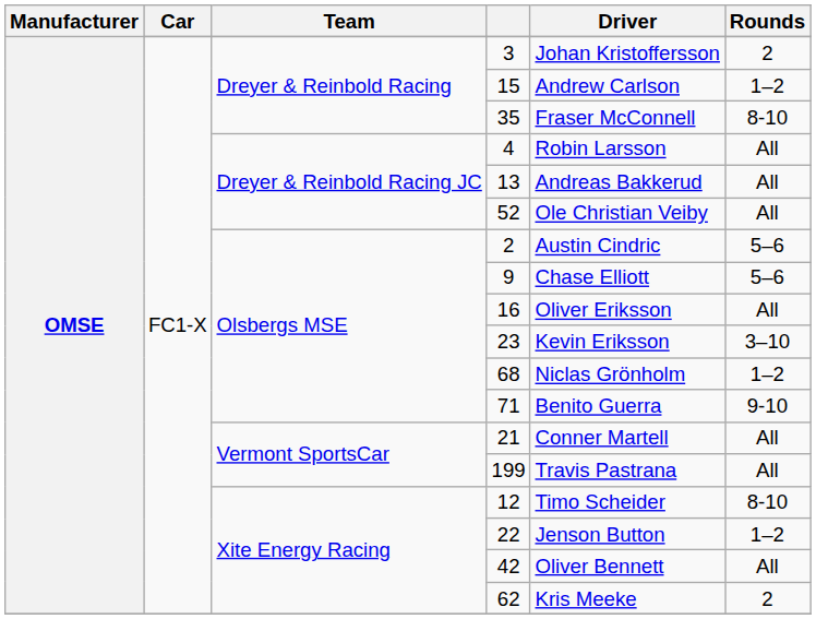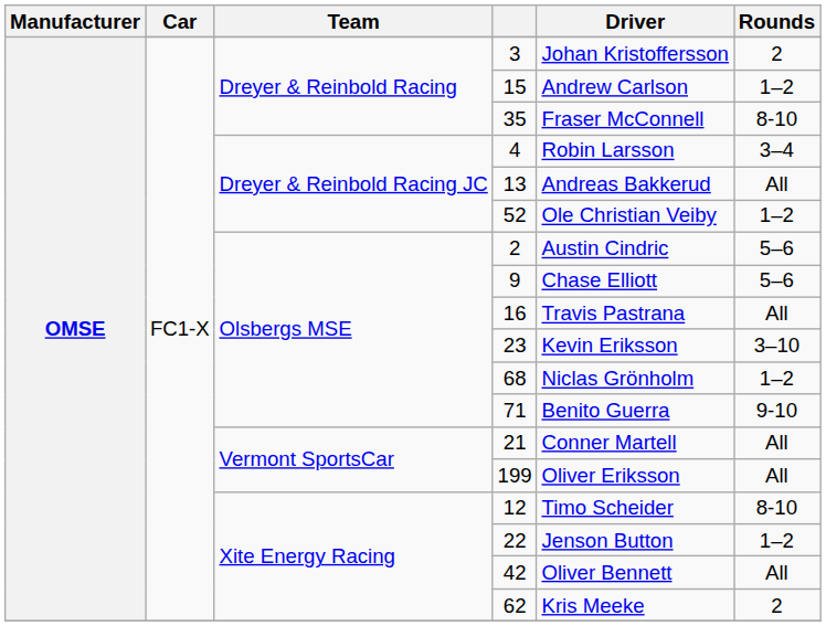 <table class="wikitable" style="font-size:85%;">
 <tr>
 <th>Manufacturer</th>
 <th>Car</th>
 <th>Team</th>
 <th></th>
 <th>Driver</th>
 <th>Rounds</th>
 </tr>
 <tr>
 <th rowspan="19"><a href='#'>OMSE</a></th>
 </tr>
 <tr>
 <td rowspan="18">FC1-X</td>
 <td rowspan="3"> <a href='#'>Dreyer & Reinbold Racing</a></td>
 <td align=center>3</td>
 <td> <a href='#'>Johan Kristoffersson</a></td>
 <td align=center>2</td>
 </tr>
 <tr>
 <td align=center>15</td>
 <td> <a href='#'>Andrew Carlson</a></td>
 <td align=center>1–2</td>
 </tr>
 <tr>
 <td align=center>35</td>
 <td>  <a href='#'>Fraser McConnell</a></td>
 <td align=center>8-10</td>
 </tr>
 <tr>
 <td rowspan="3"> <a href='#'>Dreyer & Reinbold Racing JC</a></td>
 <td align=center>4</td>
 <td> <a href='#'>Robin Larsson</a></td>
-<td align=center>All</td>
+<td align=center>3–4</td>
 </tr>
 <tr>
 <td align=center>13</td>
 <td> <a href='#'>Andreas Bakkerud</a></td>
 <td align=center>All</td>
 </tr>
 <tr>
 <td align=center>52</td>
 <td> <a href='#'>Ole Christian Veiby</a></td>
-<td align=center>All</td>
+<td align=center>1–2</td>
 </tr>
 <tr>
 <td rowspan="6"> <a href='#'>Olsbergs MSE</a></td>
 <td align=center>2</td>
 <td> <a href='#'>Austin Cindric</a></td>
 <td align=center>5–6</td>
 </tr>
 <tr>
 <td align=center>9</td>
 <td> <a href='#'>Chase Elliott</a></td>
 <td align=center>5–6</td>
 </tr>
 <tr>
 <td align=center>16</td>
-<td> <a href='#'>Oliver Eriksson</a></td>
+<td> <a href='#'>Travis Pastrana</a></td>
 <td align=center>All</td>
 </tr>
 <tr>
 <td align=center>23</td>
 <td> <a href='#'>Kevin Eriksson</a></td>
 <td align=center>3–10</td>
 </tr>
 <tr>
 <td align=center>68</td>
 <td> <a href='#'>Niclas Grönholm</a></td>
 <td align=center>1–2</td>
 </tr>
 <tr>
 <td align=center>71</td>
 <td> <a href='#'>Benito Guerra</a></td>
 <td align=center>9-10</td>
 </tr>
 <tr>
 <td rowspan="2"> <a href='#'>Vermont SportsCar</a></td>
 <td align=center>21</td>
 <td> <a href='#'>Conner Martell</a></td>
 <td align=center>All</td>
 </tr>
 <tr>
 <td align=center>199</td>
-<td> <a href='#'>Travis Pastrana</a></td>
+<td> <a href='#'>Oliver Eriksson</a></td>
 <td align=center>All</td>
 </tr>
 <tr>
 <td rowspan="4"> <a href='#'>Xite Energy Racing</a></td>
 <td align=center>12</td>
 <td> <a href='#'>Timo Scheider</a></td>
 <td align=center>8-10</td>
 </tr>
 <tr>
 <td align=center>22</td>
 <td> <a href='#'>Jenson Button</a></td>
 <td align=center>1–2</td>
 </tr>
 <tr>
 <td align=center>42</td>
 <td> <a href='#'>Oliver Bennett</a></td>
 <td align=center>All</td>
 </tr>
 <tr>
 <td align=center>62</td>
 <td> <a href='#'>Kris Meeke</a></td>
 <td align=center>2</td>
 </tr>
 <tr>
 </tr>
 </table>
